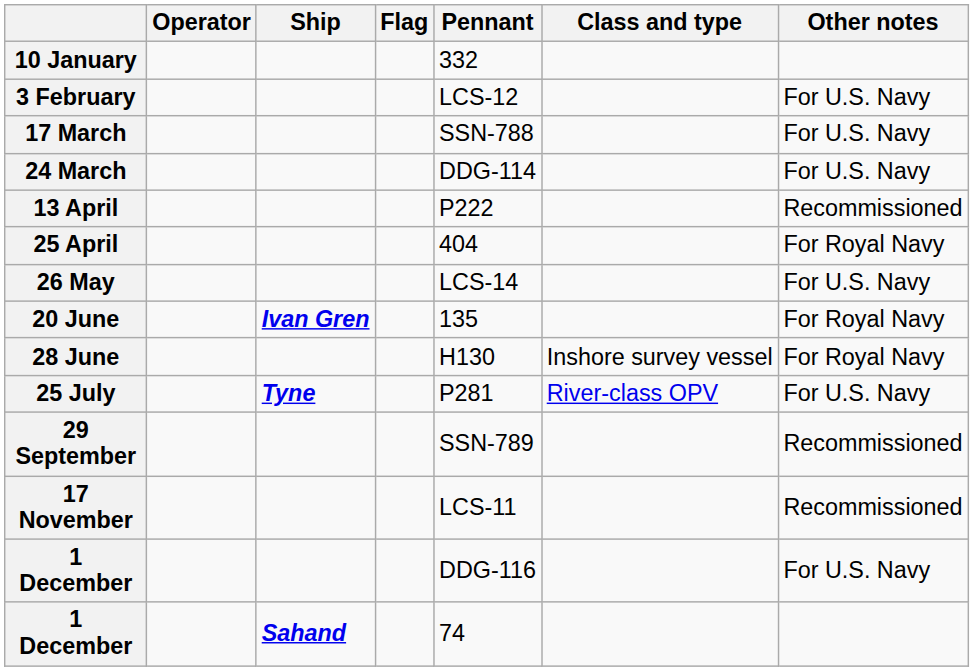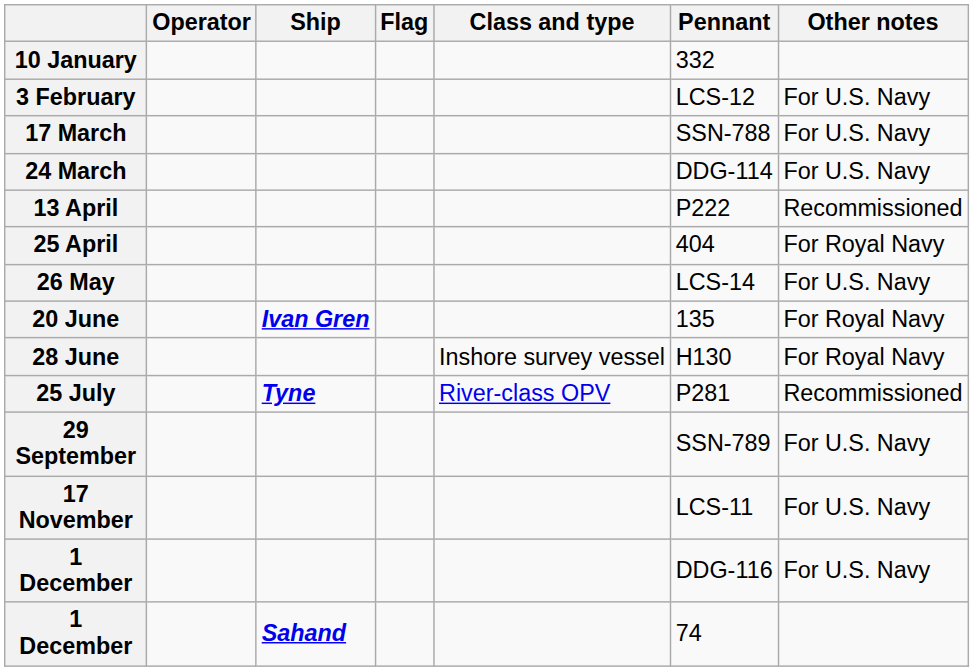 <table Class="wikitable">
 <tr>
 <th width="90"></th>
 <th>Operator</th>
 <th>Ship</th>
 <th>Flag</th>
+<th>Class and type</th>
 <th>Pennant</th>
-<th>Class and type</th>
 <th>Other notes</th>
 </tr>
 <tr ---->
 <th>10 January</th>
 <td></td>
 <td><strong></strong></td>
 <td></td>
+<td></td>
 <td>332</td>
-<td></td>
 <td></td>
 </tr>
 <tr>
 <th>3 February</th>
 <td></td>
 <td><strong></strong></td>
 <td></td>
+<td></td>
 <td>LCS-12</td>
-<td></td>
 <td>For U.S. Navy</td>
 </tr>
 <tr>
 <th>17 March</th>
 <td></td>
 <td><strong></strong></td>
 <td></td>
+<td></td>
 <td>SSN-788</td>
-<td></td>
 <td>For U.S. Navy</td>
 </tr>
 <tr>
 <th>24 March</th>
 <td></td>
 <td><strong></strong></td>
 <td></td>
+<td></td>
 <td>DDG-114</td>
-<td></td>
 <td>For U.S. Navy</td>
 </tr>
 <tr ---->
 <th>13 April</th>
 <td></td>
 <td><strong></strong></td>
 <td></td>
+<td></td>
 <td>P222</td>
-<td></td>
 <td>Recommissioned</td>
 </tr>
 <tr ---->
 <th>25 April</th>
 <td></td>
 <td><strong></strong></td>
 <td></td>
+<td></td>
 <td>404</td>
-<td></td>
 <td>For Royal Navy </td>
 </tr>
 <tr>
 <th>26 May</th>
 <td></td>
 <td><strong></strong></td>
 <td></td>
+<td></td>
 <td>LCS-14</td>
-<td></td>
 <td>For U.S. Navy</td>
 </tr>
 <tr ---->
 <th>20 June</th>
 <td></td>
 <td><strong><em><a href='#'>Ivan Gren</a></em></strong></td>
 <td></td>
+<td></td>
 <td>135</td>
-<td></td>
 <td>For Royal Navy </td>
 </tr>
 <tr ---->
 <th>28 June</th>
 <td></td>
 <td><strong></strong></td>
 <td></td>
+<td>Inshore survey vessel</td>
 <td>H130</td>
-<td>Inshore survey vessel</td>
 <td>For Royal Navy </td>
 </tr>
 <tr ---->
 <th>25 July</th>
 <td></td>
 <td><strong><a href='#'><em>Tyne</em></a></strong></td>
 <td></td>
+<td><a href='#'>River-class OPV</a></td>
 <td>P281</td>
-<td><a href='#'>River-class OPV</a></td>
-<td>For U.S. Navy</td>
+<td>Recommissioned</td>
 </tr>
 <tr>
 <th>29 September</th>
 <td></td>
 <td><strong></strong></td>
 <td></td>
+<td></td>
 <td>SSN-789</td>
-<td></td>
-<td>Recommissioned</td>
+<td>For U.S. Navy</td>
 </tr>
 <tr>
 <th>17 November</th>
 <td></td>
 <td><strong></strong></td>
 <td></td>
+<td></td>
 <td>LCS-11</td>
-<td></td>
-<td>Recommissioned</td>
+<td>For U.S. Navy</td>
 </tr>
 <tr>
 <th>1 December</th>
 <td></td>
 <td><strong></strong></td>
 <td></td>
+<td></td>
 <td>DDG-116</td>
-<td></td>
 <td>For U.S. Navy</td>
 </tr>
 <tr ---->
 <th>1 December</th>
 <td></td>
 <td><strong><a href='#'><em>Sahand</em></a></strong></td>
 <td></td>
+<td></td>
 <td>74</td>
-<td></td>
 <td></td>
 </tr>
 </table>
